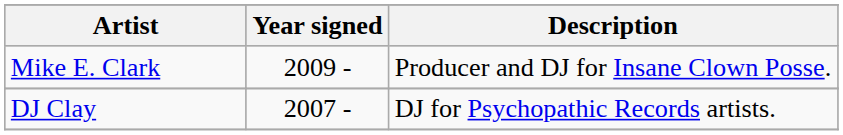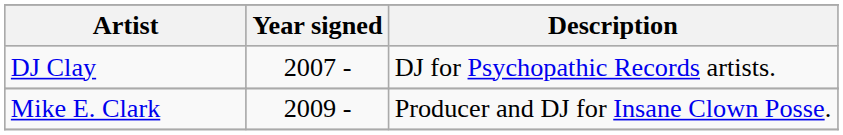 <table class="wikitable" border="1">
 <tr bgcolor="#CCCCCC">
 </tr>
 <tr>
 <th width="140">Artist</th>
 <th>Year signed</th>
 <th>Description</th>
 </tr>
 <tr>
+<td><a href='#'>DJ Clay</a></td>
+<td align="center">2007 -</td>
+<td>DJ for <a href='#'>Psychopathic Records</a> artists.</td>
+</tr>
+<tr>
+</tr>
+<tr>
 <td><a href='#'>Mike E. Clark</a></td>
 <td align="center">2009 -</td>
 <td>Producer and DJ for <a href='#'>Insane Clown Posse</a>.</td>
 </tr>
 <tr>
 </tr>
-<tr>
-<td><a href='#'>DJ Clay</a></td>
-<td align="center">2007 -</td>
-<td>DJ for <a href='#'>Psychopathic Records</a> artists.</td>
-</tr>
-<tr>
-</tr>
 </table>
